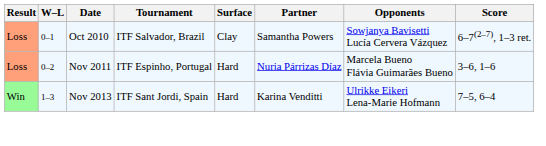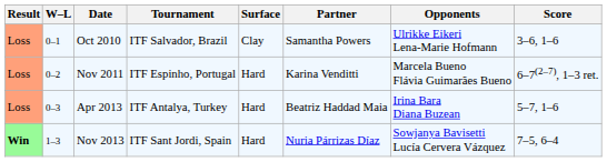 <table class="sortable wikitable" style=font-size:97%>
 <tr>
 <th>Result</th>
 <th class=unsortable>W–L</th>
 <th>Date</th>
 <th>Tournament</th>
 <th>Surface</th>
 <th>Partner</th>
 <th>Opponents</th>
 <th class=unsortable>Score</th>
 </tr>
 <tr style="background:#f0f8ff;">
 <td style="background:#ffa07a;">Loss</td>
 <td><small>0–1</small></td>
 <td>Oct 2010</td>
 <td>ITF Salvador, Brazil</td>
 <td>Clay</td>
 <td> Samantha Powers</td>
-<td> <a href='#'>Sowjanya Bavisetti</a> <br>  Lucía Cervera Vázquez</td>
-<td>6–7<sup>(2–7)</sup>, 1–3 ret.</td>
+<td> <a href='#'>Ulrikke Eikeri</a> <br>  Lena-Marie Hofmann</td>
+<td>3–6, 1–6</td>
 </tr>
 <tr style="background:#f0f8ff;">
 <td style="background:#ffa07a;">Loss</td>
 <td><small>0–2</small></td>
 <td>Nov 2011</td>
 <td>ITF Espinho, Portugal</td>
 <td>Hard</td>
-<td> <a href='#'>Nuria Párrizas Díaz</a></td>
+<td> Karina Venditti</td>
 <td> Marcela Bueno <br>  Flávia Guimarães Bueno</td>
-<td>3–6, 1–6</td>
+<td>6–7<sup>(2–7)</sup>, 1–3 ret.</td>
 </tr>
 <tr style="background:#f0f8ff;">
-<td style="background:#98fb98;">Win</td>
+<td style="background:#ffa07a;">Loss</td>
+<td><small>0–3</small></td>
+<td>Apr 2013</td>
+<td>ITF Antalya, Turkey</td>
+<td>Hard</td>
+<td> Beatriz Haddad Maia</td>
+<td> <a href='#'>Irina Bara</a> <br>  <a href='#'>Diana Buzean</a></td>
+<td>5–7, 1–6</td>
+</tr>
+<tr style="background:#f0f8ff;">
+<td style="background:#98fb98;"><strong>Win</strong></td>
 <td><small>1–3</small></td>
 <td>Nov 2013</td>
 <td>ITF Sant Jordi, Spain</td>
 <td>Hard</td>
-<td> Karina Venditti</td>
-<td> <a href='#'>Ulrikke Eikeri</a> <br>  Lena-Marie Hofmann</td>
+<td> <a href='#'>Nuria Párrizas Díaz</a></td>
+<td> <a href='#'>Sowjanya Bavisetti</a> <br>  Lucía Cervera Vázquez</td>
 <td>7–5, 6–4</td>
 </tr>
 </table>
